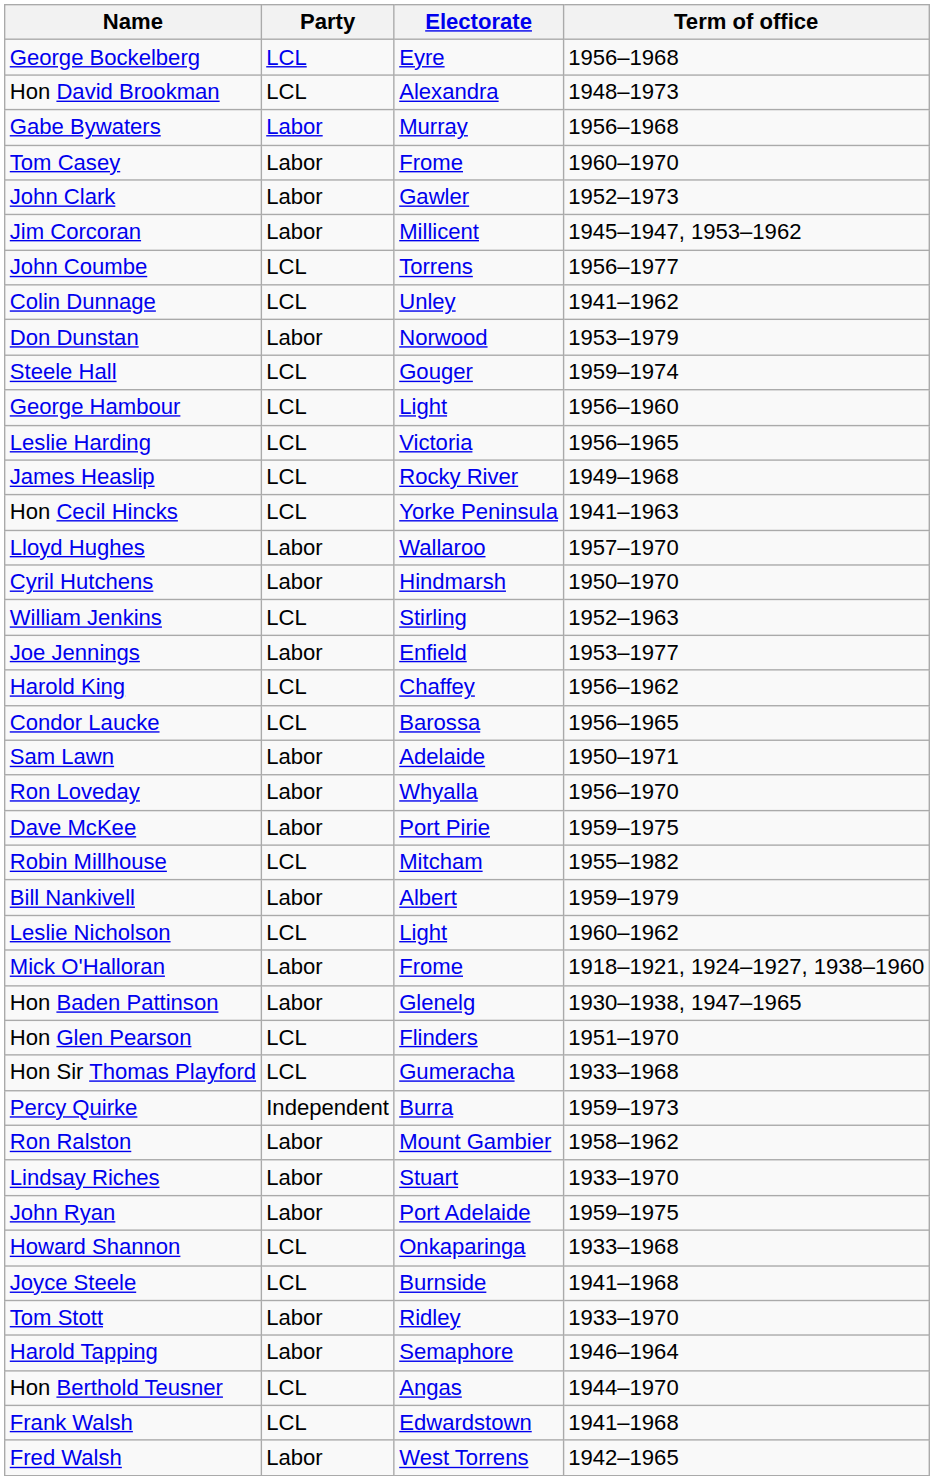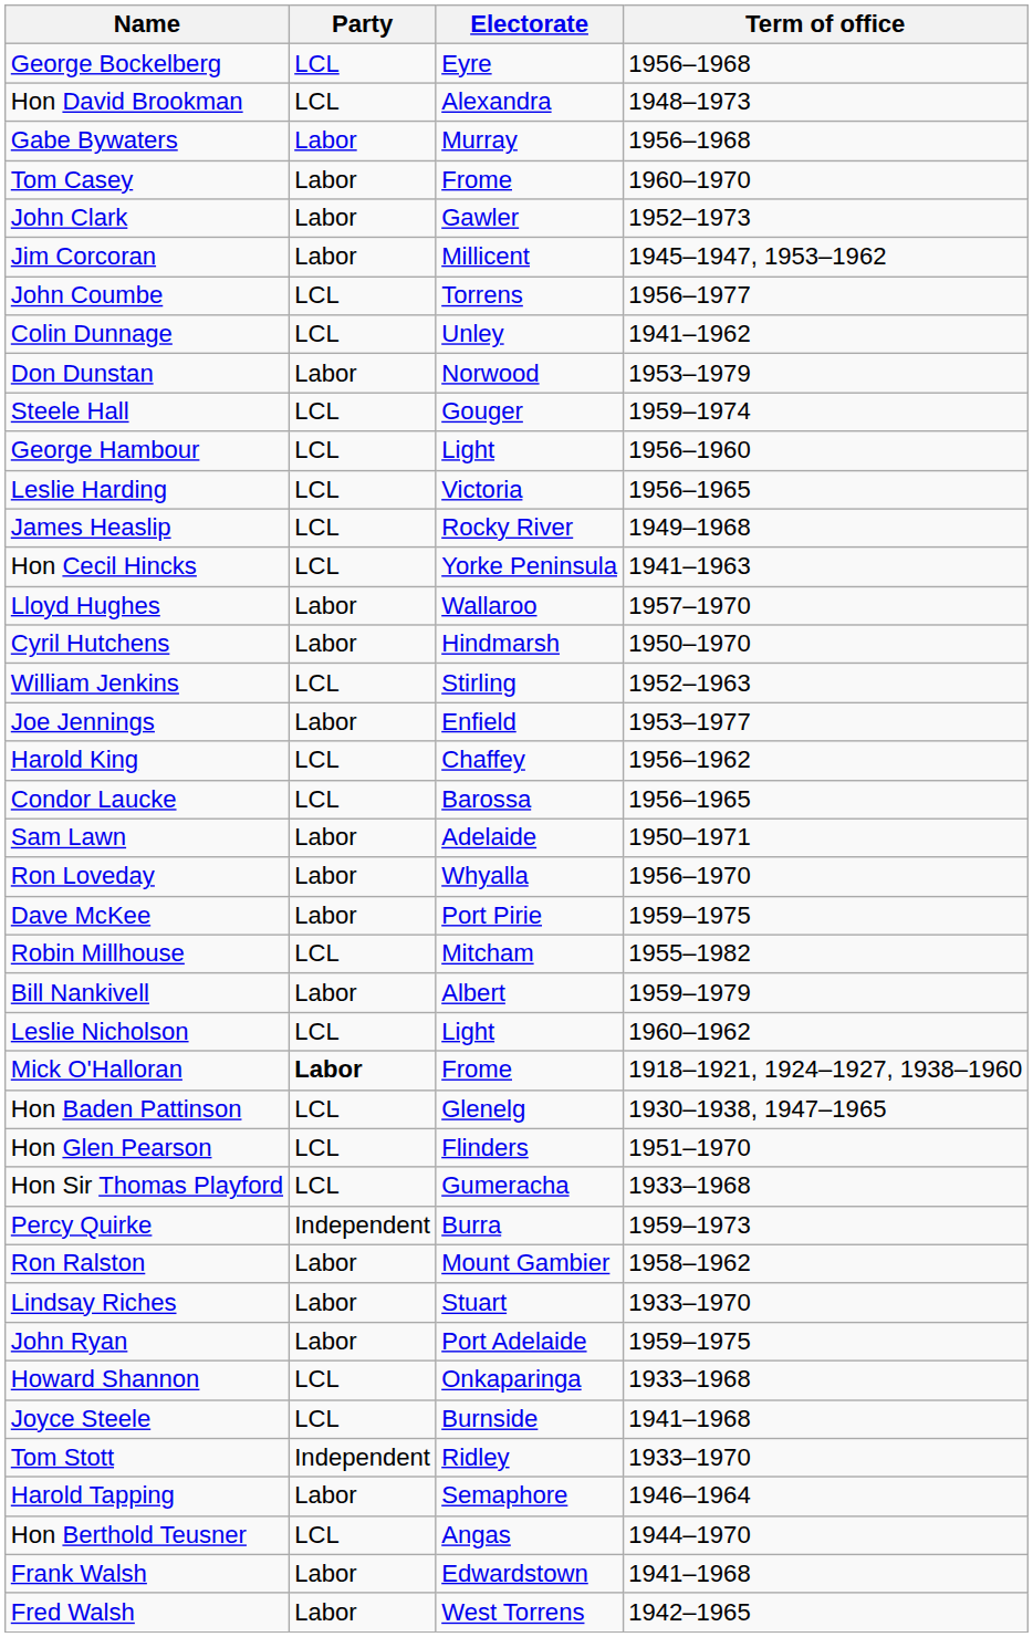 <table class="wikitable sortable">
 <tr>
 <th>Name</th>
 <th>Party</th>
 <th><a href='#'>Electorate</a></th>
 <th>Term of office</th>
 </tr>
 <tr>
 <td><a href='#'>George Bockelberg</a></td>
 <td><a href='#'>LCL</a></td>
 <td><a href='#'>Eyre</a></td>
 <td>1956–1968</td>
 </tr>
 <tr>
 <td>Hon <a href='#'>David Brookman</a></td>
 <td>LCL</td>
 <td><a href='#'>Alexandra</a></td>
 <td>1948–1973</td>
 </tr>
 <tr>
 <td><a href='#'>Gabe Bywaters</a></td>
 <td><a href='#'>Labor</a></td>
 <td><a href='#'>Murray</a></td>
 <td>1956–1968</td>
 </tr>
 <tr>
 <td><a href='#'>Tom Casey</a> </td>
 <td>Labor</td>
 <td><a href='#'>Frome</a></td>
 <td>1960–1970</td>
 </tr>
 <tr>
 <td><a href='#'>John Clark</a></td>
 <td>Labor</td>
 <td><a href='#'>Gawler</a></td>
 <td>1952–1973</td>
 </tr>
 <tr>
 <td><a href='#'>Jim Corcoran</a></td>
 <td>Labor</td>
 <td><a href='#'>Millicent</a></td>
 <td>1945–1947, 1953–1962</td>
 </tr>
 <tr>
 <td><a href='#'>John Coumbe</a></td>
 <td>LCL</td>
 <td><a href='#'>Torrens</a></td>
 <td>1956–1977</td>
 </tr>
 <tr>
 <td><a href='#'>Colin Dunnage</a></td>
 <td>LCL</td>
 <td><a href='#'>Unley</a></td>
 <td>1941–1962</td>
 </tr>
 <tr>
 <td><a href='#'>Don Dunstan</a></td>
 <td>Labor</td>
 <td><a href='#'>Norwood</a></td>
 <td>1953–1979</td>
 </tr>
 <tr>
 <td><a href='#'>Steele Hall</a></td>
 <td>LCL</td>
 <td><a href='#'>Gouger</a></td>
 <td>1959–1974</td>
 </tr>
 <tr>
 <td><a href='#'>George Hambour</a> </td>
 <td>LCL</td>
 <td><a href='#'>Light</a></td>
 <td>1956–1960</td>
 </tr>
 <tr>
 <td><a href='#'>Leslie Harding</a></td>
 <td>LCL</td>
 <td><a href='#'>Victoria</a></td>
 <td>1956–1965</td>
 </tr>
 <tr>
 <td><a href='#'>James Heaslip</a></td>
 <td>LCL</td>
 <td><a href='#'>Rocky River</a></td>
 <td>1949–1968</td>
 </tr>
 <tr>
 <td>Hon <a href='#'>Cecil Hincks</a></td>
 <td>LCL</td>
 <td><a href='#'>Yorke Peninsula</a></td>
 <td>1941–1963</td>
 </tr>
 <tr>
 <td><a href='#'>Lloyd Hughes</a></td>
 <td>Labor</td>
 <td><a href='#'>Wallaroo</a></td>
 <td>1957–1970</td>
 </tr>
 <tr>
 <td><a href='#'>Cyril Hutchens</a></td>
 <td>Labor</td>
 <td><a href='#'>Hindmarsh</a></td>
 <td>1950–1970</td>
 </tr>
 <tr>
 <td><a href='#'>William Jenkins</a></td>
 <td>LCL</td>
 <td><a href='#'>Stirling</a></td>
 <td>1952–1963</td>
 </tr>
 <tr>
 <td><a href='#'>Joe Jennings</a></td>
 <td>Labor</td>
 <td><a href='#'>Enfield</a></td>
 <td>1953–1977</td>
 </tr>
 <tr>
 <td><a href='#'>Harold King</a></td>
 <td>LCL</td>
 <td><a href='#'>Chaffey</a></td>
 <td>1956–1962</td>
 </tr>
 <tr>
 <td><a href='#'>Condor Laucke</a></td>
 <td>LCL</td>
 <td><a href='#'>Barossa</a></td>
 <td>1956–1965</td>
 </tr>
 <tr>
 <td><a href='#'>Sam Lawn</a></td>
 <td>Labor</td>
 <td><a href='#'>Adelaide</a></td>
 <td>1950–1971</td>
 </tr>
 <tr>
 <td><a href='#'>Ron Loveday</a></td>
 <td>Labor</td>
 <td><a href='#'>Whyalla</a></td>
 <td>1956–1970</td>
 </tr>
 <tr>
 <td><a href='#'>Dave McKee</a></td>
 <td>Labor</td>
 <td><a href='#'>Port Pirie</a></td>
 <td>1959–1975</td>
 </tr>
 <tr>
 <td><a href='#'>Robin Millhouse</a></td>
 <td>LCL</td>
 <td><a href='#'>Mitcham</a></td>
 <td>1955–1982</td>
 </tr>
 <tr>
 <td><a href='#'>Bill Nankivell</a></td>
 <td>Labor</td>
 <td><a href='#'>Albert</a></td>
 <td>1959–1979</td>
 </tr>
 <tr>
 <td><a href='#'>Leslie Nicholson</a> </td>
 <td>LCL</td>
 <td><a href='#'>Light</a></td>
 <td>1960–1962</td>
 </tr>
 <tr>
 <td><a href='#'>Mick O'Halloran</a> </td>
-<td>Labor</td>
+<td><strong>Labor</strong></td>
 <td><a href='#'>Frome</a></td>
 <td>1918–1921, 1924–1927, 1938–1960</td>
 </tr>
 <tr>
 <td>Hon <a href='#'>Baden Pattinson</a></td>
-<td>Labor</td>
+<td>LCL</td>
 <td><a href='#'>Glenelg</a></td>
 <td>1930–1938, 1947–1965</td>
 </tr>
 <tr>
 <td>Hon <a href='#'>Glen Pearson</a></td>
 <td>LCL</td>
 <td><a href='#'>Flinders</a></td>
 <td>1951–1970</td>
 </tr>
 <tr>
 <td>Hon Sir <a href='#'>Thomas Playford</a></td>
 <td>LCL</td>
 <td><a href='#'>Gumeracha</a></td>
 <td>1933–1968</td>
 </tr>
 <tr>
 <td><a href='#'>Percy Quirke</a></td>
 <td>Independent</td>
 <td><a href='#'>Burra</a></td>
 <td>1959–1973</td>
 </tr>
 <tr>
 <td><a href='#'>Ron Ralston</a></td>
 <td>Labor</td>
 <td><a href='#'>Mount Gambier</a></td>
 <td>1958–1962</td>
 </tr>
 <tr>
 <td><a href='#'>Lindsay Riches</a></td>
 <td>Labor</td>
 <td><a href='#'>Stuart</a></td>
 <td>1933–1970</td>
 </tr>
 <tr>
 <td><a href='#'>John Ryan</a></td>
 <td>Labor</td>
 <td><a href='#'>Port Adelaide</a></td>
 <td>1959–1975</td>
 </tr>
 <tr>
 <td><a href='#'>Howard Shannon</a></td>
 <td>LCL</td>
 <td><a href='#'>Onkaparinga</a></td>
 <td>1933–1968</td>
 </tr>
 <tr>
 <td><a href='#'>Joyce Steele</a></td>
 <td>LCL</td>
 <td><a href='#'>Burnside</a></td>
 <td>1941–1968</td>
 </tr>
 <tr>
 <td><a href='#'>Tom Stott</a></td>
-<td>Labor</td>
+<td>Independent</td>
 <td><a href='#'>Ridley</a></td>
 <td>1933–1970</td>
 </tr>
 <tr>
 <td><a href='#'>Harold Tapping</a></td>
 <td>Labor</td>
 <td><a href='#'>Semaphore</a></td>
 <td>1946–1964</td>
 </tr>
 <tr>
 <td>Hon <a href='#'>Berthold Teusner</a></td>
 <td>LCL</td>
 <td><a href='#'>Angas</a></td>
 <td>1944–1970</td>
 </tr>
 <tr>
 <td><a href='#'>Frank Walsh</a></td>
-<td>LCL</td>
+<td>Labor</td>
 <td><a href='#'>Edwardstown</a></td>
 <td>1941–1968</td>
 </tr>
 <tr>
 <td><a href='#'>Fred Walsh</a></td>
 <td>Labor</td>
 <td><a href='#'>West Torrens</a></td>
 <td>1942–1965</td>
 </tr>
 <tr>
 </tr>
 </table>
